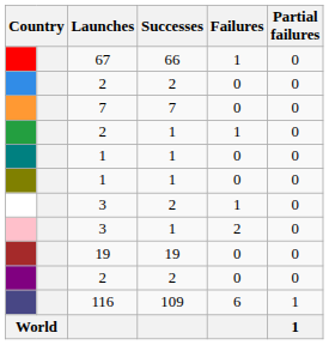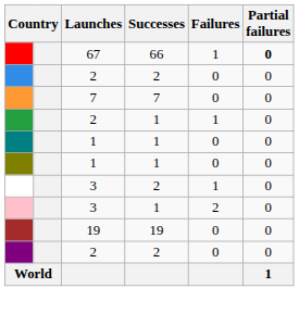 <table class="wikitable sortable" style="text-align:center;">
 <tr>
 <th colspan=2>Country</th>
 <th>Launches</th>
 <th>Successes</th>
 <th>Failures</th>
 <th>Partial <br> failures</th>
 </tr>
 <tr>
 <th style="background:#ff0000;"></th>
 <th style="text-align:left;"></th>
 <td>67</td>
 <td>66</td>
 <td>1</td>
-<td>0</td>
+<td><strong>0</strong></td>
 </tr>
 <tr>
 <th style="background:#318ce7;"></th>
 <th style="text-align:left;"></th>
 <td>2</td>
 <td>2</td>
 <td>0</td>
 <td>0</td>
 </tr>
 <tr>
 <th style="background:#ff9933;"></th>
 <th style="text-align:left;"></th>
 <td>7</td>
 <td>7</td>
 <td>0</td>
 <td>0</td>
 </tr>
 <tr>
 <th style="background:#239f40;"></th>
 <th style="text-align:left;"></th>
 <td>2</td>
 <td>1</td>
 <td>1</td>
 <td>0</td>
 </tr>
 <tr>
 <th style="background:#008080;"></th>
 <th style="text-align:left;"></th>
 <td>1</td>
 <td>1</td>
 <td>0</td>
 <td>0</td>
 </tr>
 <tr>
 <th style="background:#808000;"></th>
 <th style="text-align:left;"></th>
 <td>1</td>
 <td>1</td>
 <td>0</td>
 <td>0</td>
 </tr>
 <tr>
 <th style="background:#ffffff;"></th>
 <th style="text-align:left;"></th>
 <td>3</td>
 <td>2</td>
 <td>1</td>
 <td>0</td>
 </tr>
 <tr>
 <th style="background:#ffc0cb;"></th>
 <th style="text-align:left;"></th>
 <td>3</td>
 <td>1</td>
 <td>2</td>
 <td>0</td>
 </tr>
 <tr>
 <th style="background:#a52a2a;"></th>
 <th style="text-align:left;"></th>
 <td>19</td>
 <td>19</td>
 <td>0</td>
 <td>0</td>
 </tr>
 <tr>
 <th style="background:#800080;"></th>
 <th style="text-align:left;"></th>
 <td>2</td>
 <td>2</td>
 <td>0</td>
 <td>0</td>
 </tr>
-<tr>
-<th style="background:#484785;"></th>
-<th style="text-align:left;"></th>
-<td>116</td>
-<td>109</td>
-<td>6</td>
-<td>1</td>
-</tr>
 <tr class="sortbottom">
 <th colspan="2">World</th>
 <th></th>
 <th></th>
 <th></th>
 <th>1</th>
 </tr>
 </table>
